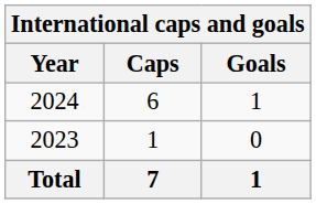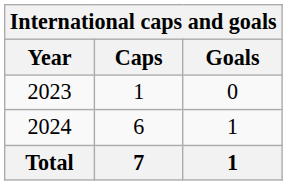 <table class="wikitable sortable" style="text-align:center">
 <tr>
 <th colspan="3">International caps and goals</th>
 </tr>
 <tr>
 <th>Year</th>
 <th>Caps</th>
 <th>Goals</th>
 </tr>
 <tr>
+<td>2023</td>
+<td>1</td>
+<td>0</td>
+</tr>
+<tr>
 <td>2024</td>
 <td>6</td>
 <td>1</td>
-</tr>
-<tr>
-<td>2023</td>
-<td>1</td>
-<td>0</td>
 </tr>
 <tr>
 <th>Total</th>
 <th>7</th>
 <th>1</th>
 </tr>
 </table>
